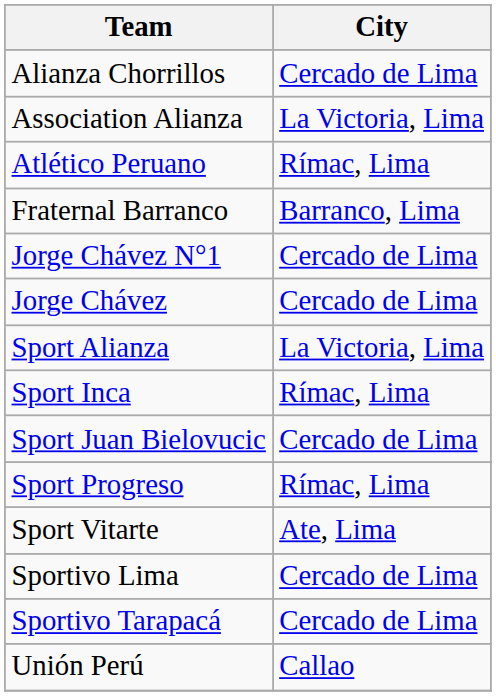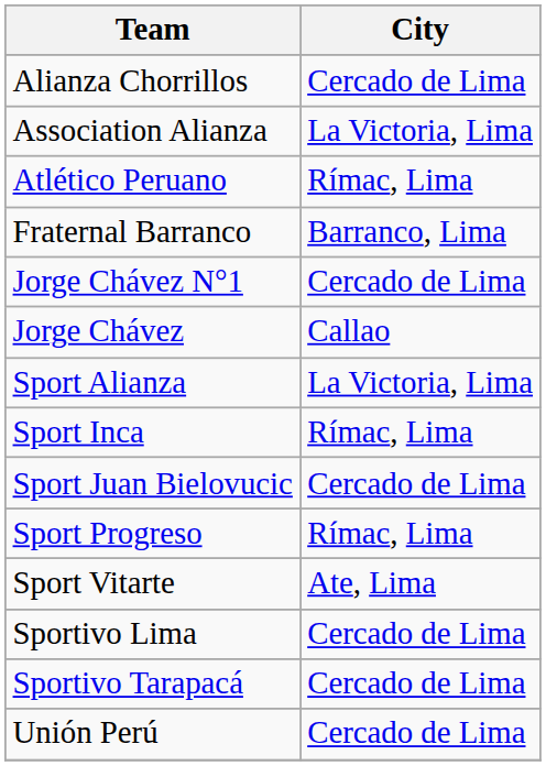 <table class="wikitable sortable">
 <tr>
 <th>Team</th>
 <th>City</th>
 </tr>
 <tr>
 <td>Alianza Chorrillos</td>
 <td><a href='#'>Cercado de Lima</a></td>
 </tr>
 <tr>
 <td>Association Alianza</td>
 <td><a href='#'>La Victoria</a>, <a href='#'>Lima</a></td>
 </tr>
 <tr>
 <td><a href='#'>Atlético Peruano</a></td>
 <td><a href='#'>Rímac</a>, <a href='#'>Lima</a></td>
 </tr>
 <tr>
 <td>Fraternal Barranco</td>
 <td><a href='#'>Barranco</a>, <a href='#'>Lima</a></td>
 </tr>
 <tr>
 <td><a href='#'>Jorge Chávez N°1</a></td>
 <td><a href='#'>Cercado de Lima</a></td>
 </tr>
 <tr>
 <td><a href='#'>Jorge Chávez</a></td>
-<td><a href='#'>Cercado de Lima</a></td>
+<td><a href='#'>Callao</a></td>
 </tr>
 <tr>
 <td><a href='#'>Sport Alianza</a></td>
 <td><a href='#'>La Victoria</a>, <a href='#'>Lima</a></td>
 </tr>
 <tr>
 <td><a href='#'>Sport Inca</a></td>
 <td><a href='#'>Rímac</a>, <a href='#'>Lima</a></td>
 </tr>
 <tr>
 <td><a href='#'>Sport Juan Bielovucic</a></td>
 <td><a href='#'>Cercado de Lima</a></td>
 </tr>
 <tr>
 <td><a href='#'>Sport Progreso</a></td>
 <td><a href='#'>Rímac</a>, <a href='#'>Lima</a></td>
 </tr>
 <tr>
 <td>Sport Vitarte</td>
 <td><a href='#'>Ate</a>, <a href='#'>Lima</a></td>
 </tr>
 <tr>
 <td>Sportivo Lima</td>
 <td><a href='#'>Cercado de Lima</a></td>
 </tr>
 <tr>
 <td><a href='#'>Sportivo Tarapacá</a></td>
 <td><a href='#'>Cercado de Lima</a></td>
 </tr>
 <tr>
 <td>Unión Perú</td>
-<td><a href='#'>Callao</a></td>
+<td><a href='#'>Cercado de Lima</a></td>
 </tr>
 <tr>
 </tr>
 </table>
